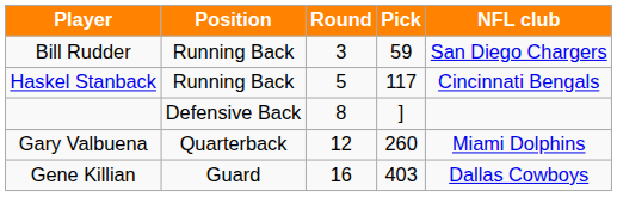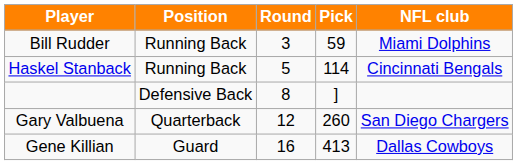 <table class="wikitable" width="80%">
 <tr align="center"  style="background:#FF8200;color:#FFFFFF;">
 <td><strong>Player</strong></td>
 <td><strong>Position</strong></td>
 <td><strong>Round</strong></td>
 <td><strong>Pick</strong></td>
 <td><strong>NFL club</strong></td>
 </tr>
 <tr align="center" bgcolor="">
 <td>Bill Rudder</td>
 <td>Running Back</td>
 <td>3</td>
 <td>59</td>
-<td><a href='#'>San Diego Chargers</a></td>
+<td><a href='#'>Miami Dolphins</a></td>
 </tr>
 <tr align="center" bgcolor="">
 <td><a href='#'>Haskel Stanback</a></td>
 <td>Running Back</td>
 <td>5</td>
-<td>117</td>
+<td>114</td>
 <td><a href='#'>Cincinnati Bengals</a></td>
 </tr>
 <tr align="center" bgcolor="">
 <td joe fowler(safety)></td>
 <td>Defensive Back</td>
 <td>8</td>
 <td>]</td>
 </tr>
 <tr align="center" bgcolor="">
 <td>Gary Valbuena</td>
 <td>Quarterback</td>
 <td>12</td>
 <td>260</td>
-<td><a href='#'>Miami Dolphins</a></td>
+<td><a href='#'>San Diego Chargers</a></td>
 </tr>
 <tr align="center" bgcolor="">
 <td>Gene Killian</td>
 <td>Guard</td>
 <td>16</td>
-<td>403</td>
+<td>413</td>
 <td><a href='#'>Dallas Cowboys</a></td>
 </tr>
 </table>
